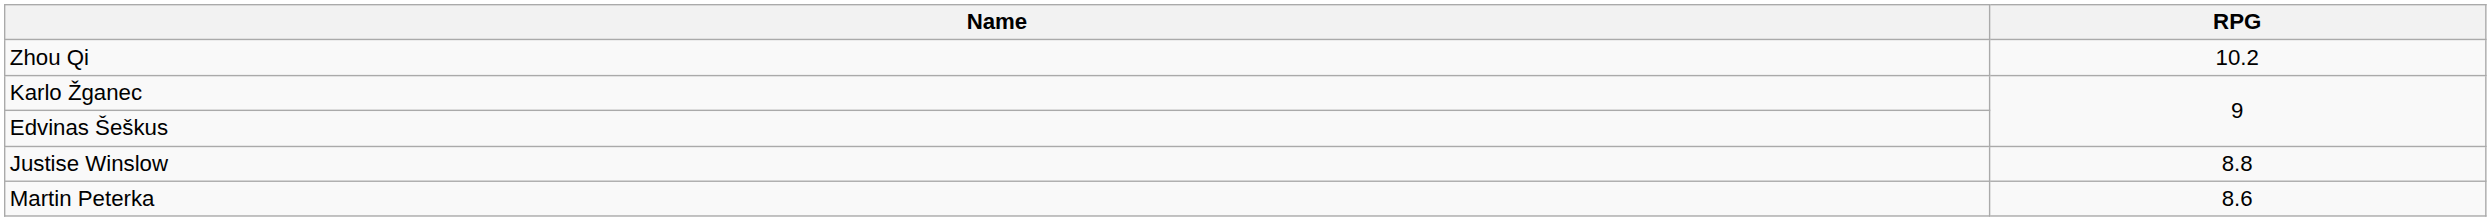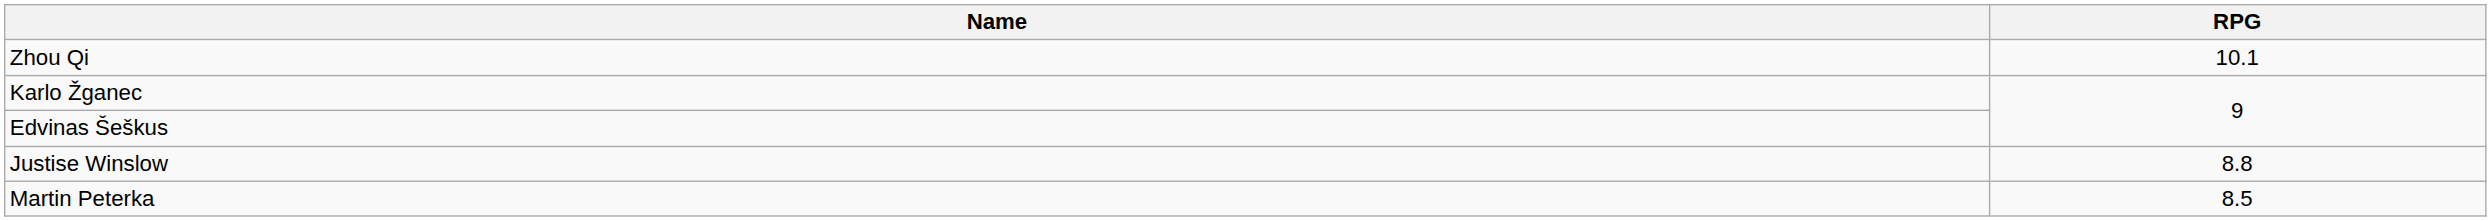 <table class=wikitable width="90%">
 <tr>
 <th width="80%">Name</th>
 <th width="20%">RPG</th>
 </tr>
 <tr>
 <td> Zhou Qi</td>
-<td align=center>10.2</td>
+<td align=center>10.1</td>
 </tr>
 <tr>
 <td> Karlo Žganec</td>
 <td rowspan=2 align=center>9</td>
 </tr>
 <tr>
 <td> Edvinas Šeškus</td>
 </tr>
 <tr>
 <td> Justise Winslow</td>
 <td align=center>8.8</td>
 </tr>
 <tr>
 <td> Martin Peterka</td>
-<td align=center>8.6</td>
+<td align=center>8.5</td>
 </tr>
 </table>
